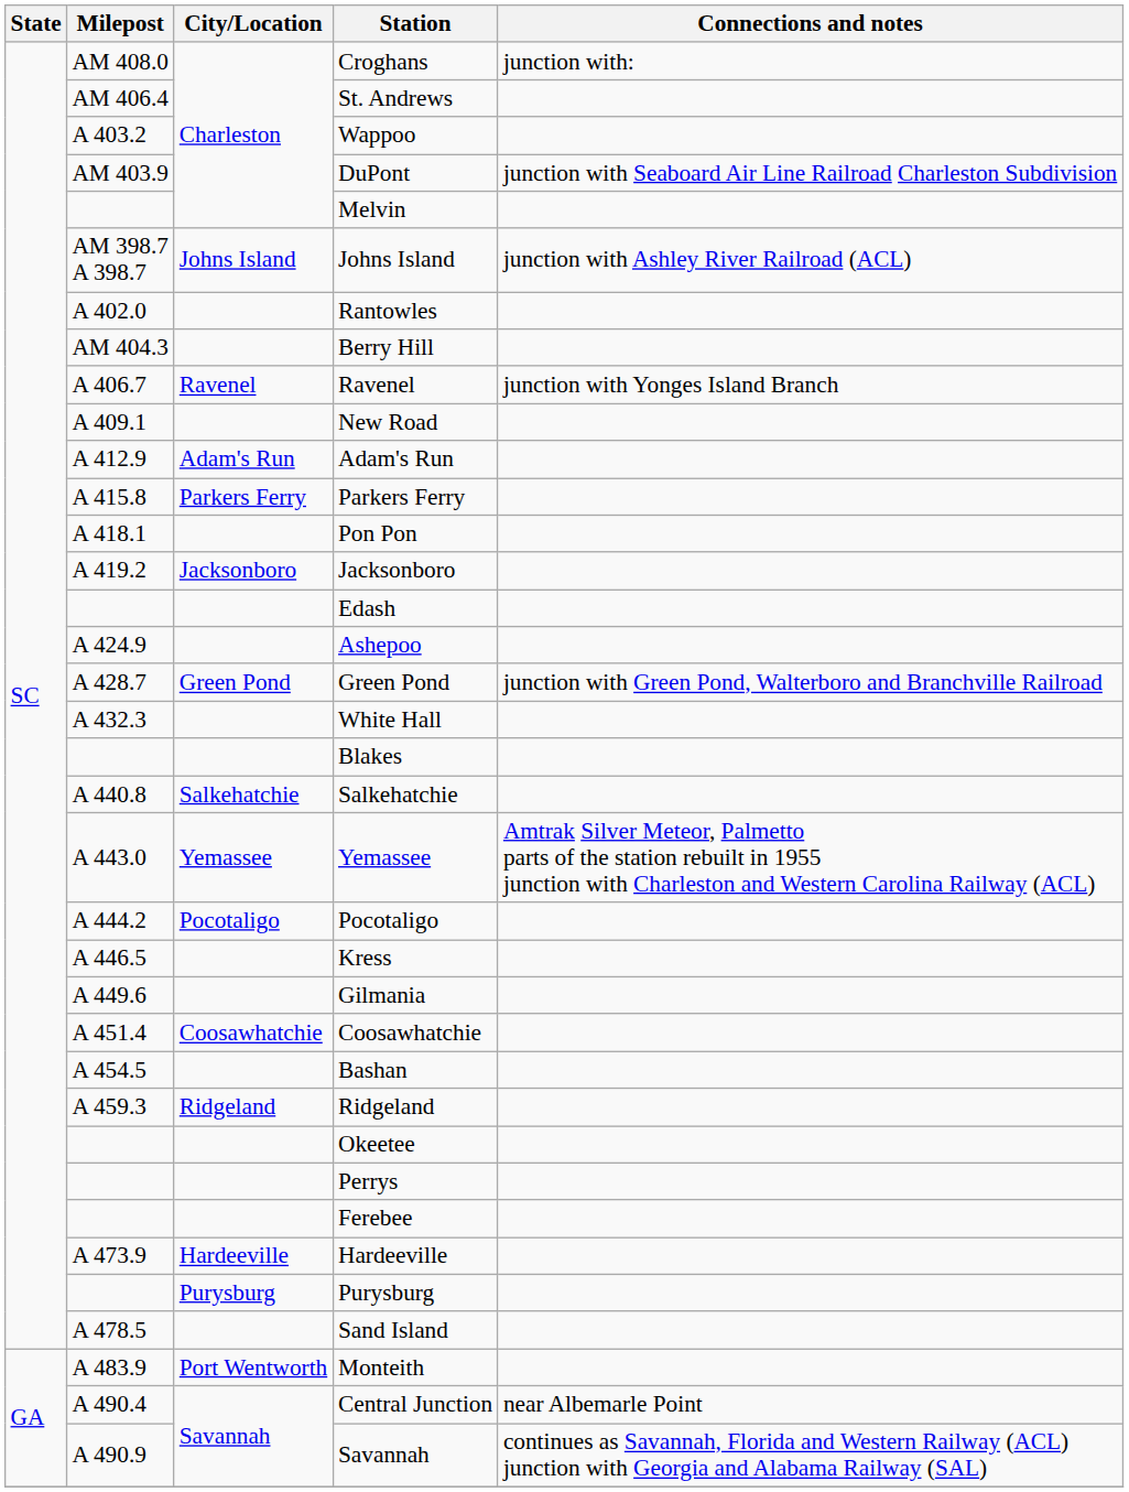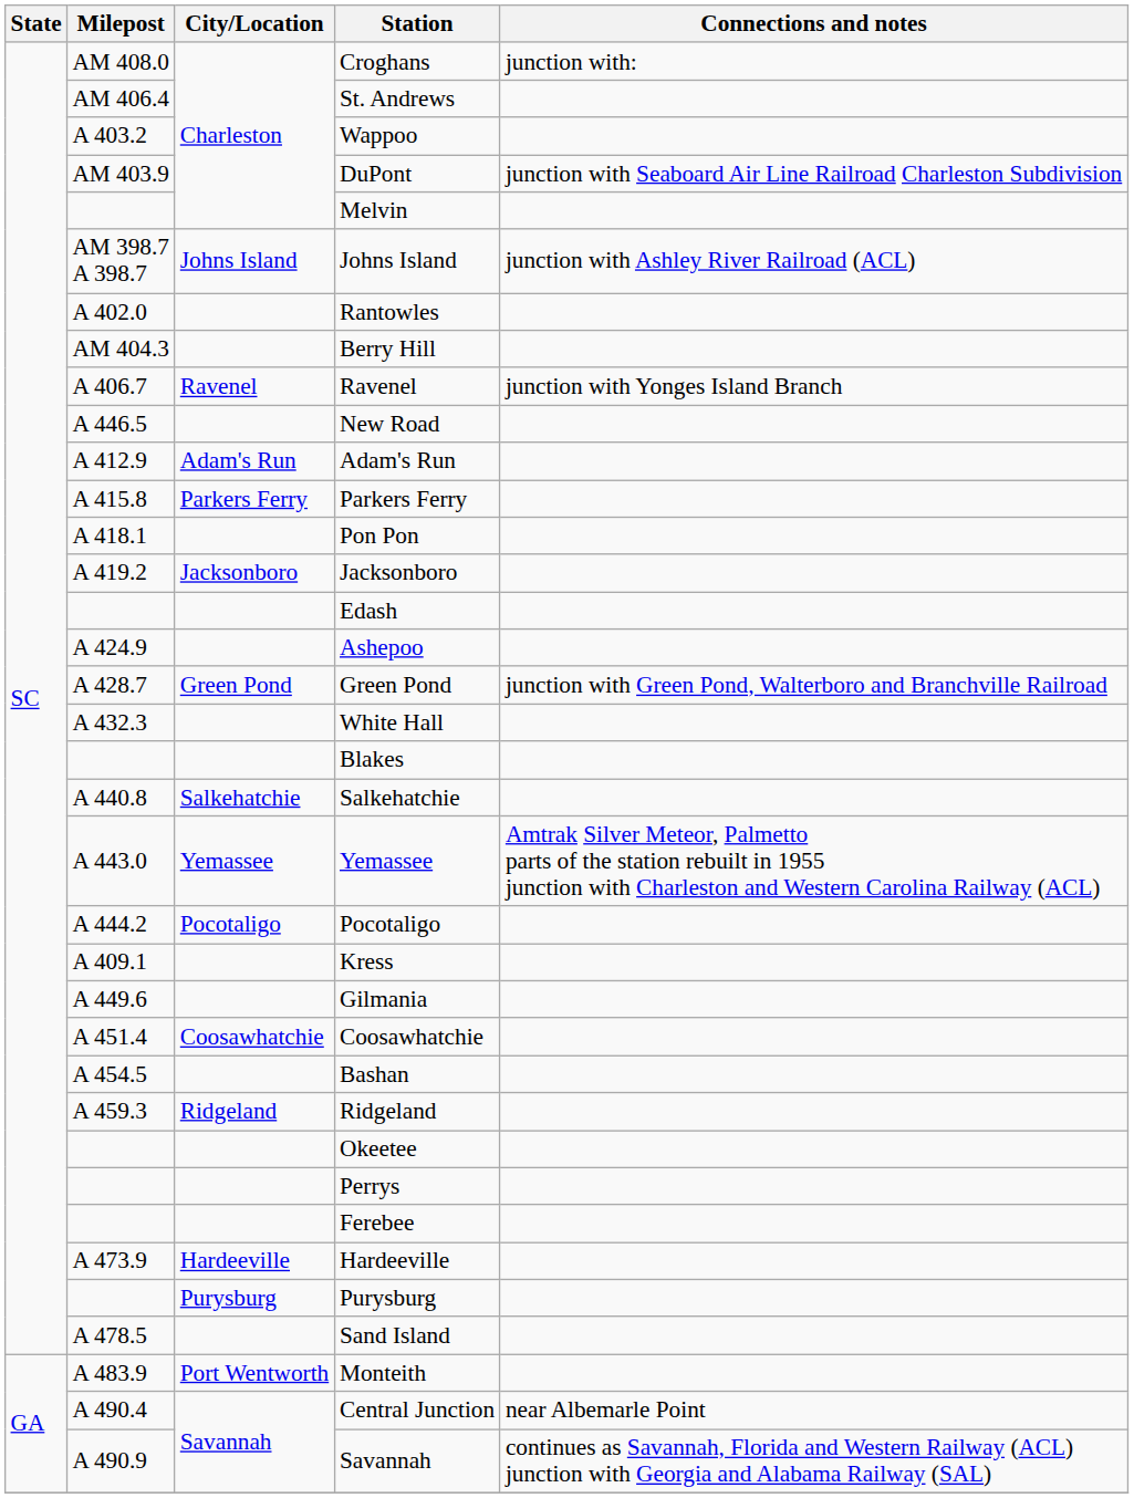 <table class="wikitable">
 <tr>
 <th>State</th>
 <th>Milepost</th>
 <th>City/Location</th>
 <th>Station</th>
 <th>Connections and notes</th>
 </tr>
 <tr>
 <td ! rowspan="33"><a href='#'>SC</a></td>
 <td>AM 408.0</td>
 <td ! rowspan="5"><a href='#'>Charleston</a></td>
 <td>Croghans</td>
 <td>junction with:<br></td>
 </tr>
 <tr>
 <td>AM 406.4</td>
 <td>St. Andrews</td>
 <td></td>
 </tr>
 <tr>
 <td>A 403.2</td>
 <td>Wappoo</td>
 <td></td>
 </tr>
 <tr>
 <td>AM 403.9</td>
 <td>DuPont</td>
 <td>junction with <a href='#'>Seaboard Air Line Railroad</a> <a href='#'>Charleston Subdivision</a></td>
 </tr>
 <tr>
 <td></td>
 <td>Melvin</td>
 <td></td>
 </tr>
 <tr>
 <td>AM 398.7<br>A 398.7</td>
 <td><a href='#'>Johns Island</a></td>
 <td>Johns Island</td>
 <td>junction with <a href='#'>Ashley River Railroad</a> (<a href='#'>ACL</a>)</td>
 </tr>
 <tr>
 <td>A 402.0</td>
 <td></td>
 <td>Rantowles</td>
 <td></td>
 </tr>
 <tr>
 <td>AM 404.3</td>
 <td></td>
 <td>Berry Hill</td>
 <td></td>
 </tr>
 <tr>
 <td>A 406.7</td>
 <td><a href='#'>Ravenel</a></td>
 <td>Ravenel</td>
 <td>junction with Yonges Island Branch</td>
 </tr>
 <tr>
-<td>A 409.1</td>
+<td>A 446.5</td>
 <td></td>
 <td>New Road</td>
 <td></td>
 </tr>
 <tr>
 <td>A 412.9</td>
 <td><a href='#'>Adam's Run</a></td>
 <td>Adam's Run</td>
 <td></td>
 </tr>
 <tr>
 <td>A 415.8</td>
 <td><a href='#'>Parkers Ferry</a></td>
 <td>Parkers Ferry</td>
 <td></td>
 </tr>
 <tr>
 <td>A 418.1</td>
 <td></td>
 <td>Pon Pon</td>
 <td></td>
 </tr>
 <tr>
 <td>A 419.2</td>
 <td><a href='#'>Jacksonboro</a></td>
 <td>Jacksonboro</td>
 <td></td>
 </tr>
 <tr>
 <td></td>
 <td></td>
 <td>Edash</td>
 <td></td>
 </tr>
 <tr>
 <td>A 424.9</td>
 <td></td>
 <td><a href='#'>Ashepoo</a></td>
 <td></td>
 </tr>
 <tr>
 <td>A 428.7</td>
 <td><a href='#'>Green Pond</a></td>
 <td>Green Pond</td>
 <td>junction with <a href='#'>Green Pond, Walterboro and Branchville Railroad</a></td>
 </tr>
 <tr>
 <td>A 432.3</td>
 <td></td>
 <td>White Hall</td>
 <td></td>
 </tr>
 <tr>
 <td></td>
 <td></td>
 <td>Blakes</td>
 <td></td>
 </tr>
 <tr>
 <td>A 440.8</td>
 <td><a href='#'>Salkehatchie</a></td>
 <td>Salkehatchie</td>
 <td></td>
 </tr>
 <tr>
 <td>A 443.0</td>
 <td><a href='#'>Yemassee</a></td>
 <td><a href='#'>Yemassee</a></td>
 <td><a href='#'>Amtrak</a> <a href='#'>Silver Meteor</a>, <a href='#'>Palmetto</a><br>parts of the station rebuilt in 1955<br>junction with <a href='#'>Charleston and Western Carolina Railway</a> (<a href='#'>ACL</a>)</td>
 </tr>
 <tr>
 <td>A 444.2</td>
 <td><a href='#'>Pocotaligo</a></td>
 <td>Pocotaligo</td>
 <td></td>
 </tr>
 <tr>
-<td>A 446.5</td>
+<td>A 409.1</td>
 <td></td>
 <td>Kress</td>
 <td></td>
 </tr>
 <tr>
 <td>A 449.6</td>
 <td></td>
 <td>Gilmania</td>
 <td></td>
 </tr>
 <tr>
 <td>A 451.4</td>
 <td><a href='#'>Coosawhatchie</a></td>
 <td>Coosawhatchie</td>
 <td></td>
 </tr>
 <tr>
 <td>A 454.5</td>
 <td></td>
 <td>Bashan</td>
 <td></td>
 </tr>
 <tr>
 <td>A 459.3</td>
 <td><a href='#'>Ridgeland</a></td>
 <td>Ridgeland</td>
 <td></td>
 </tr>
 <tr>
 <td></td>
 <td></td>
 <td>Okeetee</td>
 <td></td>
 </tr>
 <tr>
 <td></td>
 <td></td>
 <td>Perrys</td>
 <td></td>
 </tr>
 <tr>
 <td></td>
 <td></td>
 <td>Ferebee</td>
 <td></td>
 </tr>
 <tr>
 <td>A 473.9</td>
 <td><a href='#'>Hardeeville</a></td>
 <td>Hardeeville</td>
 <td></td>
 </tr>
 <tr>
 <td></td>
 <td><a href='#'>Purysburg</a></td>
 <td>Purysburg</td>
 <td></td>
 </tr>
 <tr>
 <td>A 478.5</td>
 <td></td>
 <td>Sand Island</td>
 <td></td>
 </tr>
 <tr>
 <td ! rowspan="3"><a href='#'>GA</a></td>
 <td>A 483.9</td>
 <td><a href='#'>Port Wentworth</a></td>
 <td>Monteith</td>
 <td></td>
 </tr>
 <tr>
 <td>A 490.4</td>
 <td ! rowspan="2"><a href='#'>Savannah</a></td>
 <td>Central Junction</td>
 <td>near Albemarle Point</td>
 </tr>
 <tr>
 <td>A 490.9</td>
 <td>Savannah</td>
 <td>continues as <a href='#'>Savannah, Florida and Western Railway</a> (<a href='#'>ACL</a>)<br>junction with <a href='#'>Georgia and Alabama Railway</a> (<a href='#'>SAL</a>)</td>
 </tr>
 <tr>
 </tr>
 </table>
